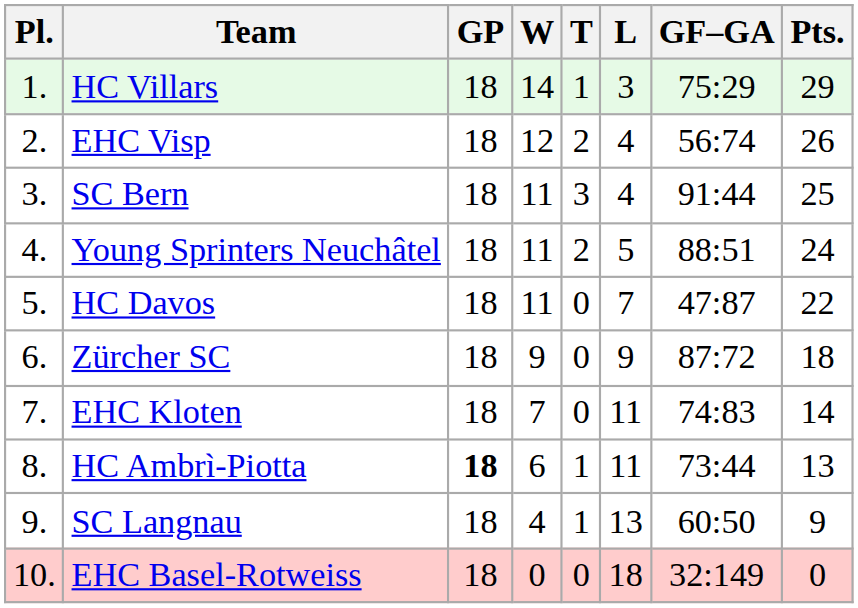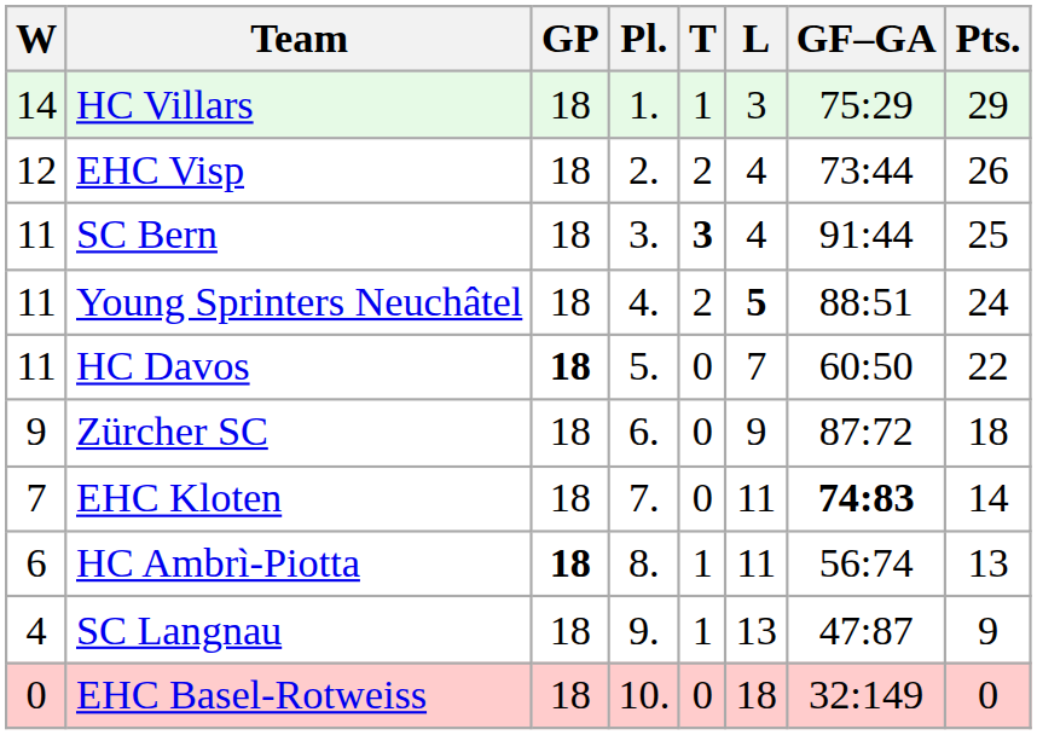 <table class="wikitable">
 <tr>
-<th>Pl.</th>
+<th>W</th>
 <th>Team</th>
 <th>GP</th>
-<th>W</th>
+<th>Pl.</th>
 <th>T</th>
 <th>L</th>
 <th>GF–GA</th>
 <th>Pts.</th>
 </tr>
 <tr align="center " bgcolor="#e6fae6">
-<td>1.</td>
+<td>14</td>
 <td align="left"><a href='#'>HC Villars</a></td>
 <td>18</td>
-<td>14</td>
+<td>1.</td>
 <td>1</td>
 <td>3</td>
 <td>75:29</td>
 <td>29</td>
 </tr>
 <tr align="center "  bgcolor="#FFFFFF">
-<td>2.</td>
+<td>12</td>
 <td align="left"><a href='#'>EHC Visp</a></td>
 <td>18</td>
-<td>12</td>
+<td>2.</td>
 <td>2</td>
 <td>4</td>
-<td>56:74</td>
+<td>73:44</td>
 <td>26</td>
 </tr>
 <tr align="center "  bgcolor="#FFFFFF">
-<td>3.</td>
+<td>11</td>
 <td align="left"><a href='#'>SC Bern</a></td>
 <td>18</td>
-<td>11</td>
-<td>3</td>
+<td>3.</td>
+<td><strong>3</strong></td>
 <td>4</td>
 <td>91:44</td>
 <td>25</td>
 </tr>
 <tr align="center "  bgcolor="#FFFFFF">
-<td>4.</td>
+<td>11</td>
 <td align="left"><a href='#'>Young Sprinters Neuchâtel</a></td>
 <td>18</td>
-<td>11</td>
+<td>4.</td>
 <td>2</td>
-<td>5</td>
+<td><strong>5</strong></td>
 <td>88:51</td>
 <td>24</td>
 </tr>
 <tr align="center " bgcolor="#FFFFFF">
+<td>11</td>
+<td align="left"><a href='#'>HC Davos</a></td>
+<td><strong>18</strong></td>
 <td>5.</td>
-<td align="left"><a href='#'>HC Davos</a></td>
-<td>18</td>
-<td>11</td>
 <td>0</td>
 <td>7</td>
-<td>47:87</td>
+<td>60:50</td>
 <td>22</td>
 </tr>
 <tr align="center "  bgcolor="#FFFFFF">
-<td>6.</td>
+<td>9</td>
 <td align="left"><a href='#'>Zürcher SC</a></td>
 <td>18</td>
-<td>9</td>
+<td>6.</td>
 <td>0</td>
 <td>9</td>
 <td>87:72</td>
 <td>18</td>
 </tr>
 <tr align="center "  bgcolor="#FFFFFF">
-<td>7.</td>
+<td>7</td>
 <td align="left"><a href='#'>EHC Kloten</a></td>
 <td>18</td>
-<td>7</td>
+<td>7.</td>
 <td>0</td>
 <td>11</td>
-<td>74:83</td>
+<td><strong>74:83</strong></td>
 <td>14</td>
 </tr>
 <tr align="center "  bgcolor="#FFFFFF">
-<td>8.</td>
+<td>6</td>
 <td align="left"><a href='#'>HC Ambrì-Piotta</a></td>
 <td><strong>18</strong></td>
-<td>6</td>
+<td>8.</td>
 <td>1</td>
 <td>11</td>
-<td>73:44</td>
+<td>56:74</td>
 <td>13</td>
 </tr>
 <tr align="center "  bgcolor="#FFFFFF">
-<td>9.</td>
+<td>4</td>
 <td align="left"><a href='#'>SC Langnau</a></td>
 <td>18</td>
-<td>4</td>
+<td>9.</td>
 <td>1</td>
 <td>13</td>
-<td>60:50</td>
+<td>47:87</td>
 <td>9</td>
 </tr>
 <tr align="center "  bgcolor="#ffcccc">
-<td>10.</td>
+<td>0</td>
 <td align="left"><a href='#'>EHC Basel-Rotweiss</a></td>
 <td>18</td>
-<td>0</td>
+<td>10.</td>
 <td>0</td>
 <td>18</td>
 <td>32:149</td>
 <td>0</td>
 </tr>
 </table>
